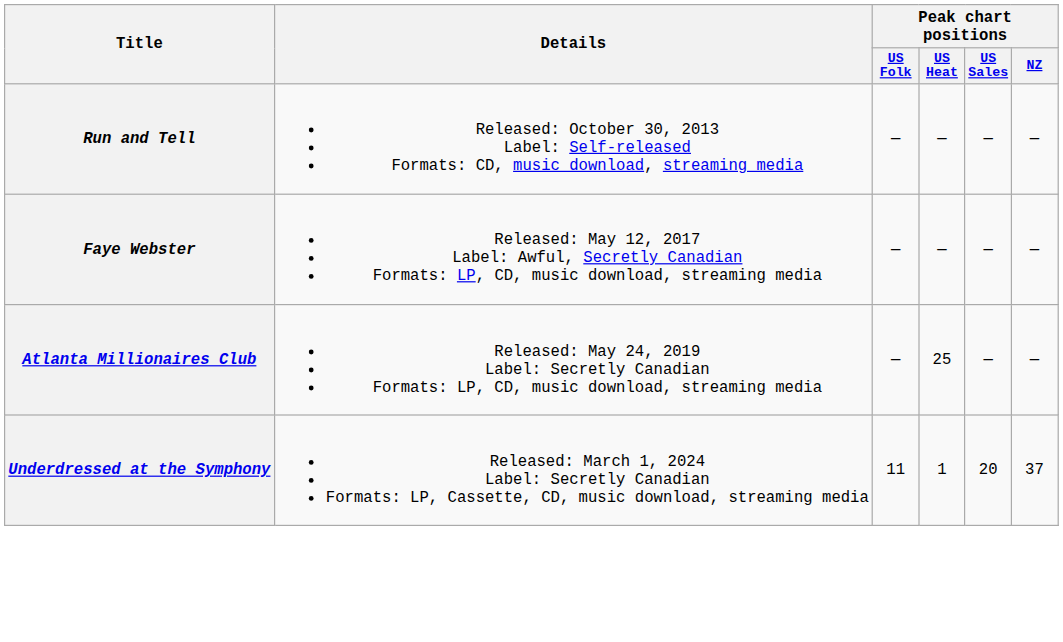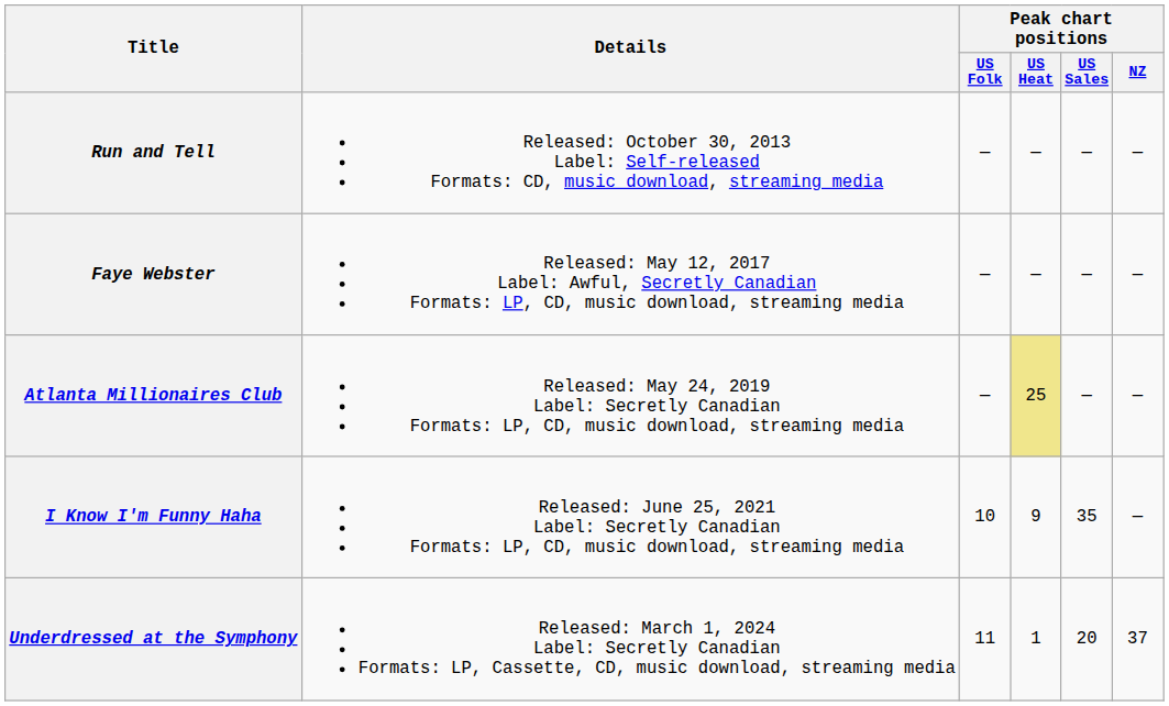 <table class="wikitable plainrowheaders" style="text-align:center;" border="1">
 <tr>
 <th scope="col" rowspan="2">Title</th>
 <th scope="col" rowspan="2">Details</th>
 <th scope="col" colspan="4">Peak chart positions</th>
 </tr>
 <tr>
 <th scope="col" style="width:3em;font-size:85%;"><a href='#'>US<br>Folk</a><br></th>
 <th scope="col" style="width:3em;font-size:85%;"><a href='#'>US<br>Heat</a><br></th>
 <th scope="col" style="width:3em;font-size:85%;"><a href='#'>US<br>Sales</a><br></th>
 <th scope="col" style="width:3em;font-size:85%;"><a href='#'>NZ</a><br></th>
 </tr>
 <tr>
 <th scope="row"><em>Run and Tell</em></th>
 <td><br><ul><li>Released: October 30, 2013</li><li>Label: <a href='#'>Self-released</a></li><li>Formats: CD, <a href='#'>music download</a>, <a href='#'>streaming media</a></li></ul></td>
 <td>—</td>
 <td>—</td>
 <td>—</td>
 <td>—</td>
 </tr>
 <tr>
 <th scope="row"><em>Faye Webster</em></th>
 <td><br><ul><li>Released: May 12, 2017</li><li>Label: Awful, <a href='#'>Secretly Canadian</a></li><li>Formats: <a href='#'>LP</a>, CD, music download, streaming media</li></ul></td>
 <td>—</td>
 <td>—</td>
 <td>—</td>
 <td>—</td>
 </tr>
 <tr>
 <th scope="row"><em><a href='#'>Atlanta Millionaires Club</a></em></th>
 <td><br><ul><li>Released: May 24, 2019</li><li>Label: Secretly Canadian</li><li>Formats: LP, CD, music download, streaming media</li></ul></td>
 <td>—</td>
-<td>25</td>
+<td style="background: khaki;">25</td>
 <td>—</td>
+<td>—</td>
+</tr>
+<tr>
+<th scope="row"><em><a href='#'>I Know I'm Funny Haha</a></em></th>
+<td><br><ul><li>Released: June 25, 2021</li><li>Label: Secretly Canadian</li><li>Formats: LP, CD, music download, streaming media</li></ul></td>
+<td>10</td>
+<td>9</td>
+<td>35</td>
 <td>—</td>
 </tr>
 <tr>
 <th scope="row"><em><a href='#'>Underdressed at the Symphony</a></em></th>
 <td><br><ul><li>Released: March 1, 2024</li><li>Label: Secretly Canadian</li><li>Formats: LP, Cassette, CD, music download, streaming media</li></ul></td>
 <td>11</td>
 <td>1</td>
 <td>20</td>
 <td>37</td>
 </tr>
 </table>
